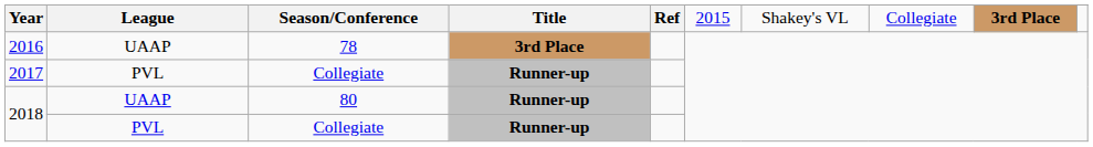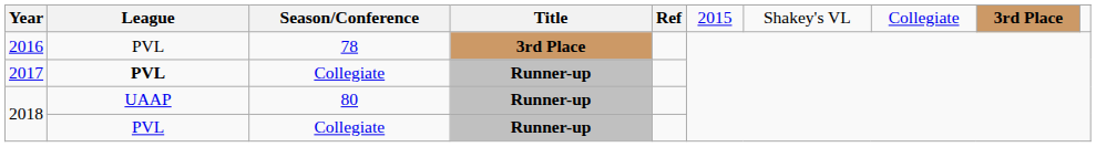 <table class="wikitable sortable" style="text-align:center" width="80%">
 <tr>
 <th style="width:25px;" rowspan="2">Year</th>
 <th style="width:180px;" rowspan="2">League</th>
 <th style="width:180px;" rowspan="2">Season/Conference</th>
 <th style="width:180px;" rowspan="2">Title</th>
 <th style="width:25px;" rowspan="2">Ref</th>
 </tr>
 <tr>
 <td><a href='#'>2015</a></td>
 <td>Shakey's VL</td>
 <td><a href='#'>Collegiate</a></td>
 <td style="background:#c96;"><strong>3rd Place</strong></td>
 <td></td>
 </tr>
 <tr>
 <td><a href='#'>2016</a></td>
-<td>UAAP</td>
+<td>PVL</td>
 <td><a href='#'>78</a></td>
 <td style="background:#c96;"><strong>3rd Place</strong></td>
 <td></td>
 </tr>
 <tr>
 <td><a href='#'>2017</a></td>
-<td>PVL</td>
+<td><strong>PVL</strong></td>
 <td><a href='#'>Collegiate</a></td>
 <td style="background:silver;"><strong>Runner-up</strong></td>
 <td></td>
 </tr>
 <tr>
 <td rowspan="2">2018</td>
 <td><a href='#'>UAAP</a></td>
 <td><a href='#'>80</a></td>
 <td style="background:silver;"><strong>Runner-up</strong></td>
 <td></td>
 </tr>
 <tr>
 <td><a href='#'>PVL</a></td>
 <td><a href='#'>Collegiate</a></td>
 <td style="background:silver;"><strong>Runner-up</strong></td>
 <td></td>
 </tr>
 </table>
